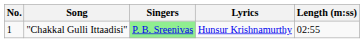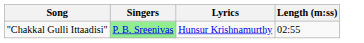 <table class="wikitable" style="font-size:95%;">
 <tr>
-<th>No.</th>
 <th>Song</th>
 <th>Singers</th>
 <th>Lyrics</th>
 <th>Length (m:ss)</th>
 </tr>
 <tr>
-<td>1</td>
 <td>"Chakkal Gulli Ittaadisi"</td>
 <td style="background: lightgreen;"><a href='#'>P. B. Sreenivas</a></td>
 <td><a href='#'>Hunsur Krishnamurthy</a></td>
 <td>02:55</td>
 </tr>
 </table>
